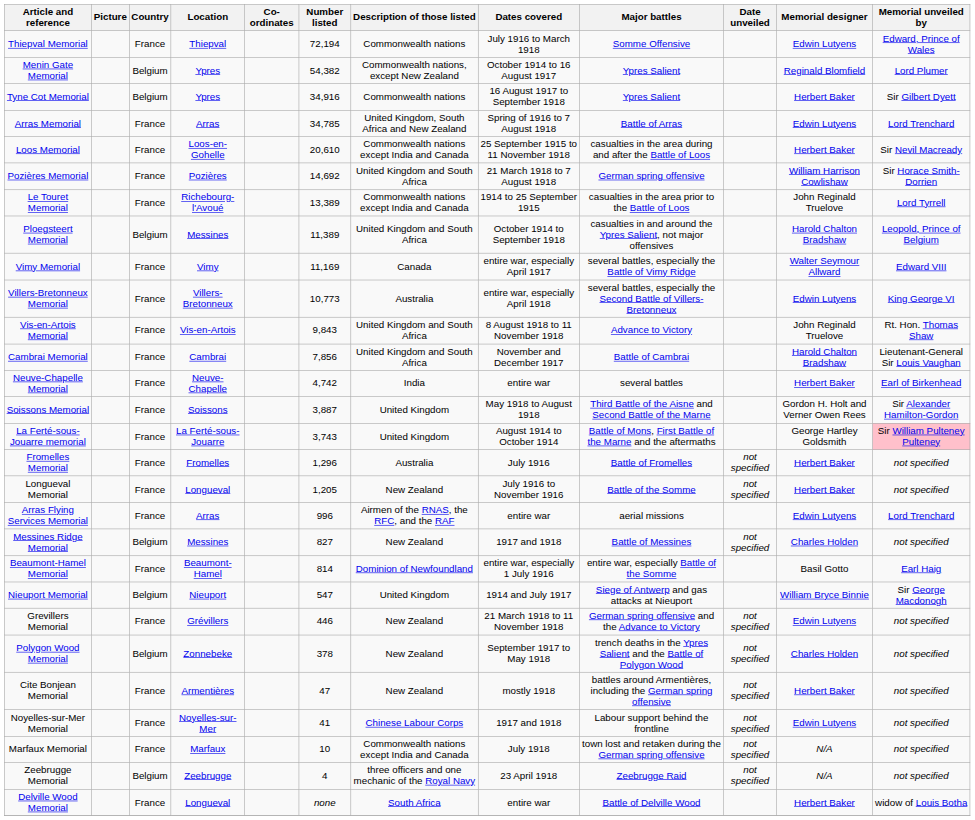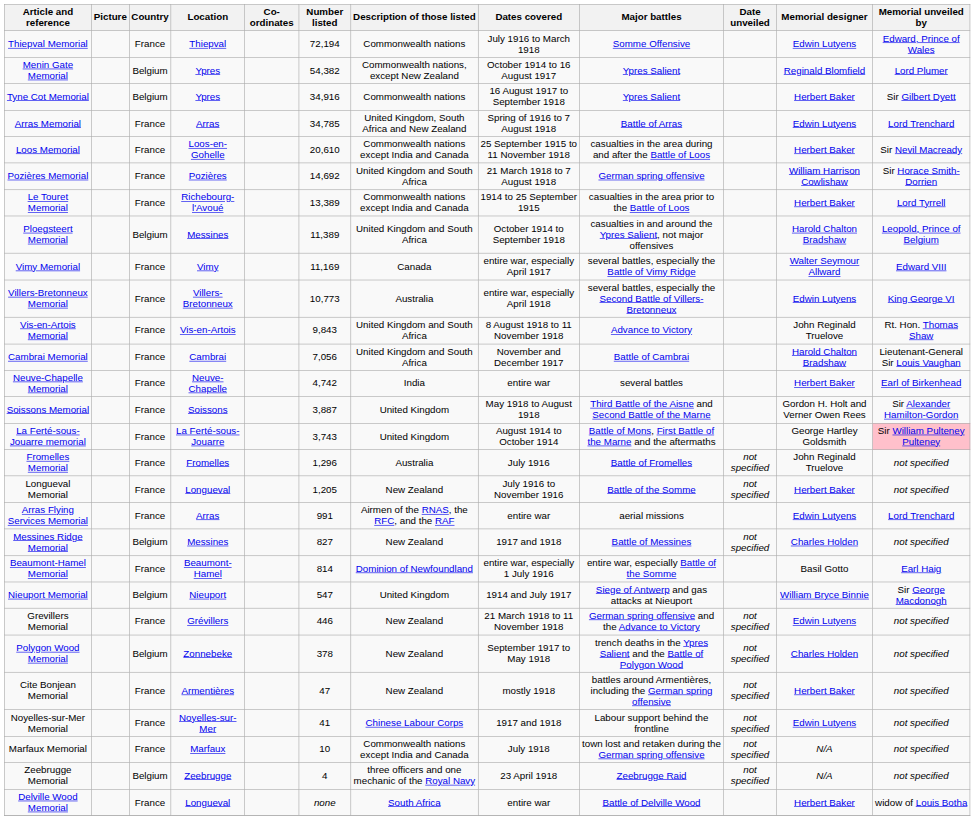 <table class="wikitable sortable" style="text-align: center; margin: auto auto">
 <tr>
 <th>Article and reference</th>
 <th class="unsortable">Picture</th>
 <th>Country</th>
 <th class="unsortable">Location</th>
 <th class="unsortable">Co-ordinates</th>
 <th>Number listed</th>
 <th class="unsortable">Description of those listed</th>
 <th class="unsortable">Dates covered</th>
 <th class="unsortable">Major battles</th>
 <th>Date unveiled</th>
 <th class="unsortable">Memorial designer</th>
 <th class="unsortable">Memorial unveiled by</th>
 </tr>
 <tr>
 <td><a href='#'>Thiepval Memorial</a><br><small></small></td>
 <td></td>
 <td>France</td>
 <td><a href='#'>Thiepval</a></td>
 <td></td>
 <td>72,194</td>
 <td>Commonwealth nations</td>
 <td>July 1916 to March 1918</td>
 <td><a href='#'>Somme Offensive</a></td>
 <td></td>
 <td><a href='#'>Edwin Lutyens</a></td>
 <td><a href='#'>Edward, Prince of Wales</a></td>
 </tr>
 <tr>
 <td><a href='#'>Menin Gate Memorial</a><br><small></small></td>
 <td></td>
 <td>Belgium</td>
 <td><a href='#'>Ypres</a></td>
 <td></td>
 <td>54,382</td>
 <td>Commonwealth nations, except New Zealand</td>
 <td>October 1914 to 16 August 1917</td>
 <td><a href='#'>Ypres Salient</a></td>
 <td></td>
 <td><a href='#'>Reginald Blomfield</a></td>
 <td><a href='#'>Lord Plumer</a></td>
 </tr>
 <tr>
 <td><a href='#'>Tyne Cot Memorial</a><br><small></small></td>
 <td></td>
 <td>Belgium</td>
 <td><a href='#'>Ypres</a></td>
 <td></td>
 <td>34,916</td>
 <td>Commonwealth nations</td>
 <td>16 August 1917 to September 1918</td>
 <td><a href='#'>Ypres Salient</a></td>
 <td></td>
 <td><a href='#'>Herbert Baker</a></td>
 <td>Sir <a href='#'>Gilbert Dyett</a></td>
 </tr>
 <tr>
 <td><a href='#'>Arras Memorial</a><br><small></small></td>
 <td></td>
 <td>France</td>
 <td><a href='#'>Arras</a></td>
 <td></td>
 <td>34,785</td>
 <td>United Kingdom, South Africa and New Zealand</td>
 <td>Spring of 1916 to 7 August 1918</td>
 <td><a href='#'>Battle of Arras</a></td>
 <td></td>
 <td><a href='#'>Edwin Lutyens</a></td>
 <td><a href='#'>Lord Trenchard</a></td>
 </tr>
 <tr>
 <td><a href='#'>Loos Memorial</a><br><small></small></td>
 <td></td>
 <td>France</td>
 <td><a href='#'>Loos-en-Gohelle</a></td>
 <td></td>
 <td>20,610</td>
 <td>Commonwealth nations except India and Canada</td>
 <td>25 September 1915 to 11 November 1918</td>
 <td>casualties in the area during and after the <a href='#'>Battle of Loos</a></td>
 <td></td>
 <td><a href='#'>Herbert Baker</a></td>
 <td>Sir <a href='#'>Nevil Macready</a></td>
 </tr>
 <tr>
 <td><a href='#'>Pozières Memorial</a><br><small></small></td>
 <td></td>
 <td>France</td>
 <td><a href='#'>Pozières</a></td>
 <td></td>
 <td>14,692</td>
 <td>United Kingdom and South Africa</td>
 <td>21 March 1918 to 7 August 1918</td>
 <td><a href='#'>German spring offensive</a></td>
 <td></td>
 <td><a href='#'>William Harrison Cowlishaw</a></td>
 <td>Sir <a href='#'>Horace Smith-Dorrien</a></td>
 </tr>
 <tr>
 <td><a href='#'>Le Touret Memorial</a><br><small></small></td>
 <td></td>
 <td>France</td>
 <td><a href='#'>Richebourg-l'Avoué</a></td>
 <td></td>
 <td>13,389</td>
 <td>Commonwealth nations except India and Canada</td>
 <td>1914 to 25 September 1915</td>
 <td>casualties in the area prior to the <a href='#'>Battle of Loos</a></td>
 <td></td>
-<td>John Reginald Truelove</td>
+<td><a href='#'>Herbert Baker</a></td>
 <td><a href='#'>Lord Tyrrell</a></td>
 </tr>
 <tr>
 <td><a href='#'>Ploegsteert Memorial</a><br><small></small></td>
 <td></td>
 <td>Belgium</td>
 <td><a href='#'>Messines</a></td>
 <td></td>
 <td>11,389</td>
 <td>United Kingdom and South Africa</td>
 <td>October 1914 to September 1918</td>
 <td>casualties in and around the <a href='#'>Ypres Salient</a>, not major offensives</td>
 <td></td>
 <td><a href='#'>Harold Chalton Bradshaw</a></td>
 <td><a href='#'>Leopold, Prince of Belgium</a></td>
 </tr>
 <tr>
 <td><a href='#'>Vimy Memorial</a><br><small></small></td>
 <td></td>
 <td>France</td>
 <td><a href='#'>Vimy</a></td>
 <td></td>
 <td>11,169</td>
 <td>Canada</td>
 <td>entire war, especially April 1917</td>
 <td>several battles, especially the <a href='#'>Battle of Vimy Ridge</a></td>
 <td></td>
 <td><a href='#'>Walter Seymour Allward</a></td>
 <td><a href='#'>Edward VIII</a></td>
 </tr>
 <tr>
 <td><a href='#'>Villers-Bretonneux Memorial</a><br><small></small></td>
 <td></td>
 <td>France</td>
 <td><a href='#'>Villers-Bretonneux</a></td>
 <td></td>
 <td>10,773</td>
 <td>Australia</td>
 <td>entire war, especially April 1918</td>
 <td>several battles, especially the <a href='#'>Second Battle of Villers-Bretonneux</a></td>
 <td></td>
 <td><a href='#'>Edwin Lutyens</a></td>
 <td><a href='#'>King George VI</a></td>
 </tr>
 <tr>
 <td><a href='#'>Vis-en-Artois Memorial</a><br><small></small></td>
 <td></td>
 <td>France</td>
 <td><a href='#'>Vis-en-Artois</a></td>
 <td></td>
 <td>9,843</td>
 <td>United Kingdom and South Africa</td>
 <td>8 August 1918 to 11 November 1918</td>
 <td><a href='#'>Advance to Victory</a></td>
 <td></td>
 <td>John Reginald Truelove</td>
 <td>Rt. Hon. <a href='#'>Thomas Shaw</a></td>
 </tr>
 <tr>
 <td><a href='#'>Cambrai Memorial</a><br><small></small></td>
 <td></td>
 <td>France</td>
 <td><a href='#'>Cambrai</a></td>
 <td></td>
-<td>7,856</td>
+<td>7,056</td>
 <td>United Kingdom and South Africa</td>
 <td>November and December 1917</td>
 <td><a href='#'>Battle of Cambrai</a></td>
 <td></td>
 <td><a href='#'>Harold Chalton Bradshaw</a></td>
 <td>Lieutenant-General Sir <a href='#'>Louis Vaughan</a></td>
 </tr>
 <tr>
 <td><a href='#'>Neuve-Chapelle Memorial</a><br><small></small></td>
 <td></td>
 <td>France</td>
 <td><a href='#'>Neuve-Chapelle</a></td>
 <td></td>
 <td>4,742</td>
 <td>India</td>
 <td>entire war</td>
 <td>several battles</td>
 <td></td>
 <td><a href='#'>Herbert Baker</a></td>
 <td><a href='#'>Earl of Birkenhead</a></td>
 </tr>
 <tr>
 <td><a href='#'>Soissons Memorial</a><br><small></small></td>
 <td></td>
 <td>France</td>
 <td><a href='#'>Soissons</a></td>
 <td></td>
 <td>3,887</td>
 <td>United Kingdom</td>
 <td>May 1918 to August 1918</td>
 <td><a href='#'>Third Battle of the Aisne</a> and <a href='#'>Second Battle of the Marne</a></td>
 <td></td>
 <td>Gordon H. Holt and Verner Owen Rees</td>
 <td>Sir <a href='#'>Alexander Hamilton-Gordon</a></td>
 </tr>
 <tr>
 <td><a href='#'>La Ferté-sous-Jouarre memorial</a><br><small></small></td>
 <td></td>
 <td>France</td>
 <td><a href='#'>La Ferté-sous-Jouarre</a></td>
 <td></td>
 <td>3,743</td>
 <td>United Kingdom</td>
 <td>August 1914 to October 1914</td>
 <td><a href='#'>Battle of Mons</a>, <a href='#'>First Battle of the Marne</a> and the aftermaths</td>
 <td></td>
 <td>George Hartley Goldsmith</td>
 <td style="background: pink;">Sir <a href='#'>William Pulteney Pulteney</a></td>
 </tr>
 <tr>
 <td><a href='#'>Fromelles Memorial</a><br><small></small></td>
 <td></td>
 <td>France</td>
 <td><a href='#'>Fromelles</a></td>
 <td></td>
 <td>1,296</td>
 <td>Australia</td>
 <td>July 1916</td>
 <td><a href='#'>Battle of Fromelles</a></td>
 <td><em>not specified</em></td>
-<td><a href='#'>Herbert Baker</a></td>
+<td>John Reginald Truelove</td>
 <td><em>not specified</em></td>
 </tr>
 <tr>
 <td>Longueval Memorial<br><small></small></td>
 <td></td>
 <td>France</td>
 <td><a href='#'>Longueval</a></td>
 <td></td>
 <td>1,205</td>
 <td>New Zealand</td>
 <td>July 1916 to November 1916</td>
 <td><a href='#'>Battle of the Somme</a></td>
 <td><em>not specified</em></td>
 <td><a href='#'>Herbert Baker</a></td>
 <td><em>not specified</em></td>
 </tr>
 <tr>
 <td><a href='#'>Arras Flying Services Memorial</a><br><small></small></td>
 <td></td>
 <td>France</td>
 <td><a href='#'>Arras</a></td>
 <td></td>
-<td>996</td>
+<td>991</td>
 <td>Airmen of the <a href='#'>RNAS</a>, the <a href='#'>RFC</a>, and the <a href='#'>RAF</a></td>
 <td>entire war</td>
 <td>aerial missions</td>
 <td></td>
 <td><a href='#'>Edwin Lutyens</a></td>
 <td><a href='#'>Lord Trenchard</a></td>
 </tr>
 <tr>
 <td><a href='#'>Messines Ridge Memorial</a><br><small></small></td>
 <td></td>
 <td>Belgium</td>
 <td><a href='#'>Messines</a></td>
 <td></td>
 <td>827</td>
 <td>New Zealand</td>
 <td>1917 and 1918</td>
 <td><a href='#'>Battle of Messines</a></td>
 <td><em>not specified</em></td>
 <td><a href='#'>Charles Holden</a></td>
 <td><em>not specified</em></td>
 </tr>
 <tr>
 <td><a href='#'>Beaumont-Hamel Memorial</a><br><small></small></td>
 <td></td>
 <td>France</td>
 <td><a href='#'>Beaumont-Hamel</a></td>
 <td></td>
 <td>814</td>
 <td><a href='#'>Dominion of Newfoundland</a></td>
 <td>entire war, especially 1 July 1916</td>
 <td>entire war, especially <a href='#'>Battle of the Somme</a></td>
 <td></td>
 <td>Basil Gotto</td>
 <td><a href='#'>Earl Haig</a></td>
 </tr>
 <tr>
 <td><a href='#'>Nieuport Memorial</a><br><small></small></td>
 <td></td>
 <td>Belgium</td>
 <td><a href='#'>Nieuport</a></td>
 <td></td>
 <td>547</td>
 <td>United Kingdom</td>
 <td>1914 and July 1917</td>
 <td><a href='#'>Siege of Antwerp</a> and gas attacks at Nieuport</td>
 <td></td>
 <td><a href='#'>William Bryce Binnie</a></td>
 <td>Sir <a href='#'>George Macdonogh</a></td>
 </tr>
 <tr>
 <td>Grevillers Memorial<br><small></small></td>
 <td></td>
 <td>France</td>
 <td><a href='#'>Grévillers</a></td>
 <td></td>
 <td>446</td>
 <td>New Zealand</td>
 <td>21 March 1918 to 11 November 1918</td>
 <td><a href='#'>German spring offensive</a> and the <a href='#'>Advance to Victory</a></td>
 <td><em>not specified</em></td>
 <td><a href='#'>Edwin Lutyens</a></td>
 <td><em>not specified</em></td>
 </tr>
 <tr>
 <td><a href='#'>Polygon Wood Memorial</a><br><small></small></td>
 <td></td>
 <td>Belgium</td>
 <td><a href='#'>Zonnebeke</a></td>
 <td></td>
 <td>378</td>
 <td>New Zealand</td>
 <td>September 1917 to May 1918</td>
 <td>trench deaths in the <a href='#'>Ypres Salient</a> and the <a href='#'>Battle of Polygon Wood</a></td>
 <td><em>not specified</em></td>
 <td><a href='#'>Charles Holden</a></td>
 <td><em>not specified</em></td>
 </tr>
 <tr>
 <td>Cite Bonjean Memorial<br><small></small></td>
 <td></td>
 <td>France</td>
 <td><a href='#'>Armentières</a></td>
 <td></td>
 <td>47</td>
 <td>New Zealand</td>
 <td>mostly 1918</td>
 <td>battles around Armentières, including the <a href='#'>German spring offensive</a></td>
 <td><em>not specified</em></td>
 <td><a href='#'>Herbert Baker</a></td>
 <td><em>not specified</em></td>
 </tr>
 <tr>
 <td>Noyelles-sur-Mer Memorial<br><small></small></td>
 <td></td>
 <td>France</td>
 <td><a href='#'>Noyelles-sur-Mer</a></td>
 <td></td>
 <td>41</td>
 <td><a href='#'>Chinese Labour Corps</a></td>
 <td>1917 and 1918</td>
 <td>Labour support behind the frontline</td>
 <td><em>not specified</em></td>
 <td><a href='#'>Edwin Lutyens</a></td>
 <td><em>not specified</em></td>
 </tr>
 <tr>
 <td>Marfaux Memorial<br><small></small></td>
 <td></td>
 <td>France</td>
 <td><a href='#'>Marfaux</a></td>
 <td></td>
 <td>10</td>
 <td>Commonwealth nations except India and Canada</td>
 <td>July 1918</td>
 <td>town lost and retaken during the <a href='#'>German spring offensive</a></td>
 <td><em>not specified</em></td>
 <td><em>N/A</em></td>
 <td><em>not specified</em></td>
 </tr>
 <tr>
 <td>Zeebrugge Memorial<br><small></small></td>
 <td></td>
 <td>Belgium</td>
 <td><a href='#'>Zeebrugge</a></td>
 <td></td>
 <td>4</td>
 <td>three officers and one mechanic of the <a href='#'>Royal Navy</a></td>
 <td>23 April 1918</td>
 <td><a href='#'>Zeebrugge Raid</a></td>
 <td><em>not specified</em></td>
 <td><em>N/A</em></td>
 <td><em>not specified</em></td>
 </tr>
 <tr>
 <td><a href='#'>Delville Wood Memorial</a><br><small></small></td>
 <td></td>
 <td>France</td>
 <td><a href='#'>Longueval</a></td>
 <td></td>
 <td><em>none</em></td>
 <td><a href='#'>South Africa</a></td>
 <td>entire war</td>
 <td><a href='#'>Battle of Delville Wood</a></td>
 <td></td>
 <td><a href='#'>Herbert Baker</a></td>
 <td>widow of <a href='#'>Louis Botha</a></td>
 </tr>
 <tr>
 </tr>
 </table>
